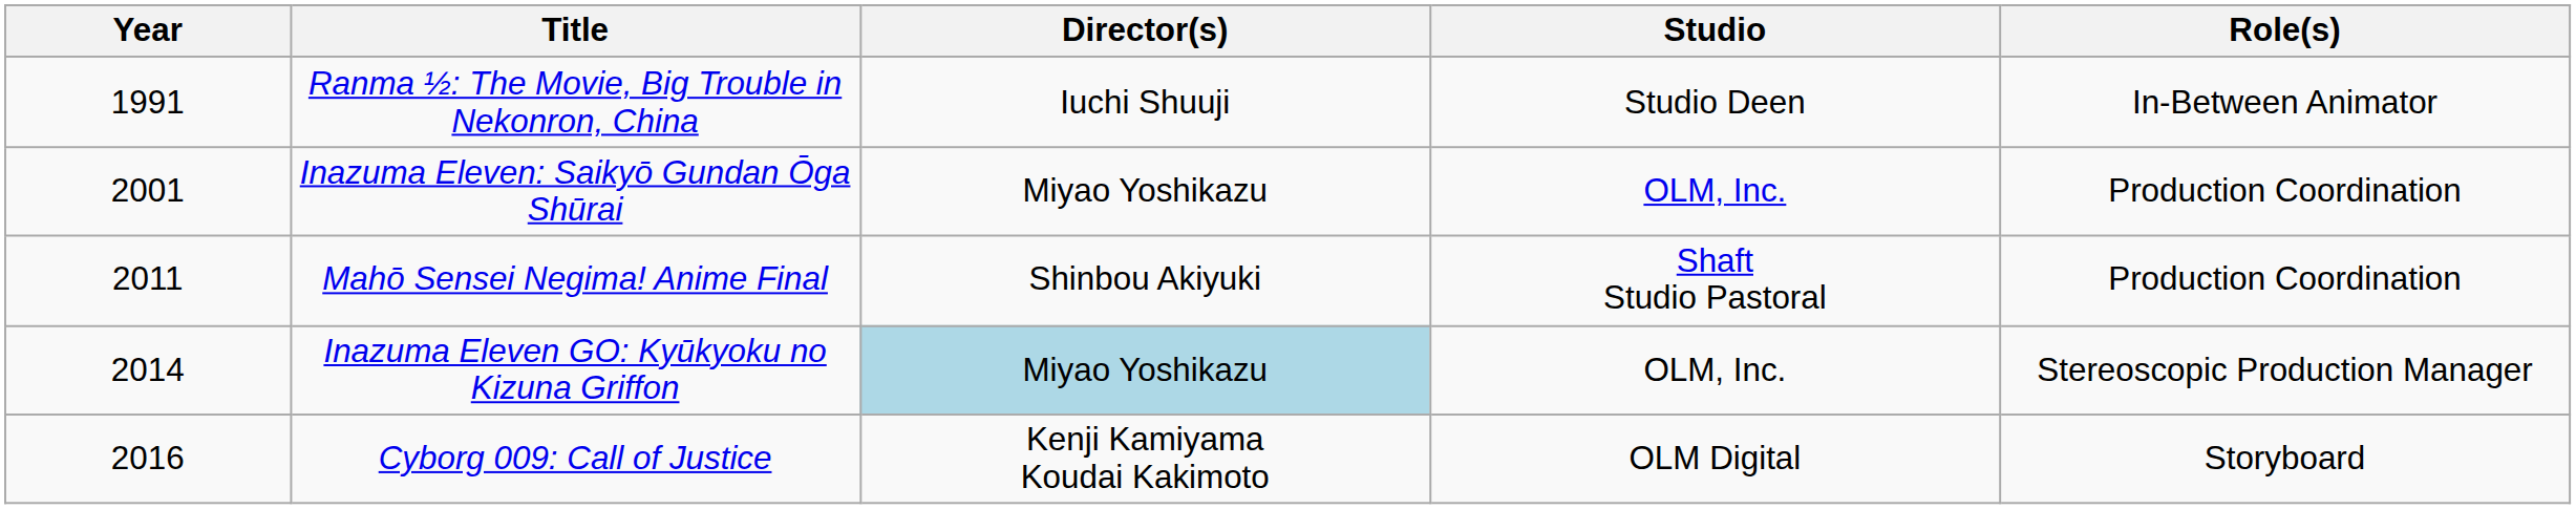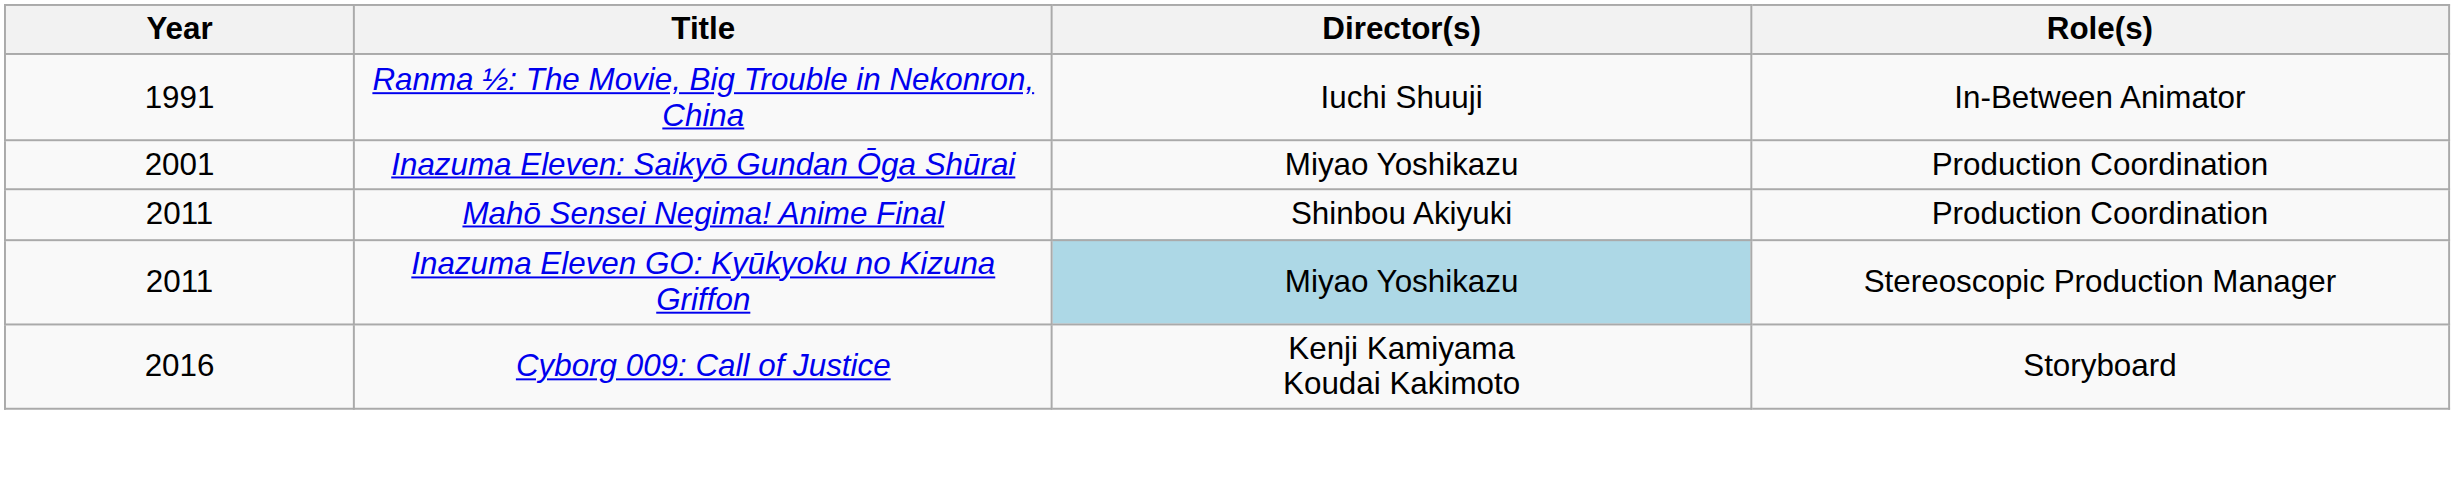 <table class="wikitable sortable" style="text-align:center; margin=auto; ">
 <tr>
 <th scope="col" width=5%>Year</th>
 <th scope="col" width=10%>Title</th>
 <th scope="col" width=10%>Director(s)</th>
-<th scope="col" width=10%>Studio</th>
 <th scope="col" width=10%>Role(s)</th>
 </tr>
 <tr>
 <td>1991</td>
 <td><em><a href='#'>Ranma ½: The Movie, Big Trouble in Nekonron, China</a></em></td>
 <td>Iuchi Shuuji</td>
-<td>Studio Deen</td>
 <td>In-Between Animator</td>
 </tr>
 <tr>
 <td>2001</td>
 <td><em><a href='#'>Inazuma Eleven: Saikyō Gundan Ōga Shūrai</a></em></td>
 <td>Miyao Yoshikazu</td>
-<td><a href='#'>OLM, Inc.</a></td>
 <td>Production Coordination</td>
 </tr>
 <tr>
 <td>2011</td>
 <td><em><a href='#'>Mahō Sensei Negima! Anime Final</a></em></td>
 <td>Shinbou Akiyuki</td>
-<td><a href='#'>Shaft</a><br>Studio Pastoral</td>
 <td>Production Coordination</td>
 </tr>
 <tr>
-<td>2014</td>
+<td>2011</td>
 <td><em><a href='#'>Inazuma Eleven GO: Kyūkyoku no Kizuna Griffon</a></em></td>
 <td style="background: lightblue;">Miyao Yoshikazu</td>
-<td>OLM, Inc.</td>
 <td>Stereoscopic Production Manager</td>
 </tr>
 <tr>
 <td>2016</td>
 <td><em><a href='#'>Cyborg 009: Call of Justice</a></em></td>
 <td>Kenji Kamiyama<br>Koudai Kakimoto</td>
-<td>OLM Digital</td>
 <td>Storyboard</td>
 </tr>
 </table>
